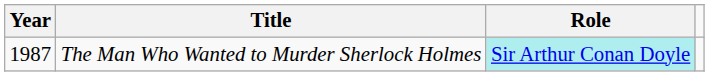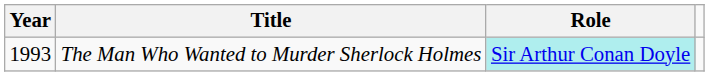 <table class="wikitable">
 <tr>
 <th>Year</th>
 <th>Title</th>
 <th>Role</th>
 </tr>
 <tr>
-<td>1987</td>
+<td>1993</td>
 <td><em>The Man Who Wanted to Murder Sherlock Holmes</em></td>
 <td style="background: paleturquoise;"><a href='#'>Sir Arthur Conan Doyle</a></td>
 <td></td>
 </tr>
 </table>
